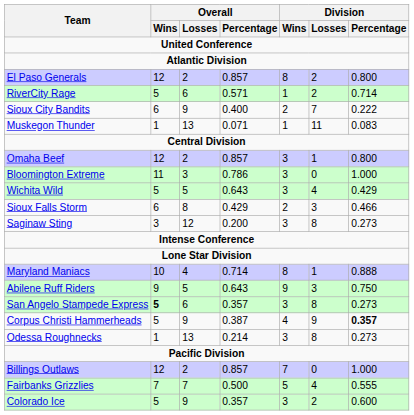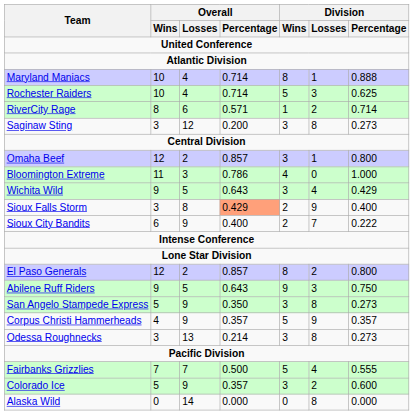 <table class="wikitable">
 <tr>
 <th rowspan="2" align="center">Team</th>
 <th colspan="3" align="center">Overall</th>
 <th colspan="3" align="center">Division</th>
 </tr>
 <tr>
 <th>Wins</th>
 <th>Losses</th>
 <th>Percentage</th>
 <th>Wins</th>
 <th>Losses</th>
 <th>Percentage</th>
 </tr>
 <tr>
 <td colspan="7" align="center"><strong>United Conference</strong></td>
 </tr>
 <tr>
 <td colspan="7" align="center"><strong>Atlantic Division</strong></td>
 </tr>
 <tr bgcolor=#ccccff>
-<td><a href='#'>El Paso Generals</a></td>
-<td>12</td>
-<td>2</td>
-<td>0.857</td>
+<td><a href='#'>Maryland Maniacs</a></td>
+<td>10</td>
+<td>4</td>
+<td>0.714</td>
 <td>8</td>
-<td>2</td>
-<td>0.800</td>
+<td>1</td>
+<td>0.888</td>
+</tr>
+<tr bgcolor=#ccffcc>
+<td><a href='#'>Rochester Raiders</a></td>
+<td>10</td>
+<td>4</td>
+<td>0.714</td>
+<td>5</td>
+<td>3</td>
+<td>0.625</td>
 </tr>
 <tr bgcolor=#ccffcc>
 <td><a href='#'>RiverCity Rage</a></td>
-<td>5</td>
+<td>8</td>
 <td>6</td>
 <td>0.571</td>
 <td>1</td>
 <td>2</td>
 <td>0.714</td>
 </tr>
 <tr>
-<td><a href='#'>Sioux City Bandits</a></td>
-<td>6</td>
-<td>9</td>
-<td>0.400</td>
-<td>2</td>
-<td>7</td>
-<td>0.222</td>
-</tr>
-<tr>
-<td><a href='#'>Muskegon Thunder</a></td>
-<td>1</td>
-<td>13</td>
-<td>0.071</td>
-<td>1</td>
-<td>11</td>
-<td>0.083</td>
+<td><a href='#'>Saginaw Sting</a></td>
+<td>3</td>
+<td>12</td>
+<td>0.200</td>
+<td>3</td>
+<td>8</td>
+<td>0.273</td>
 </tr>
 <tr>
 <td colspan="7" align="center"><strong>Central Division</strong></td>
 </tr>
 <tr bgcolor=#ccccff>
 <td><a href='#'>Omaha Beef</a></td>
 <td>12</td>
 <td>2</td>
 <td>0.857</td>
 <td>3</td>
 <td>1</td>
 <td>0.800</td>
 </tr>
 <tr bgcolor=#ccffcc>
 <td><a href='#'>Bloomington Extreme</a></td>
 <td>11</td>
 <td>3</td>
 <td>0.786</td>
-<td>3</td>
+<td>4</td>
 <td>0</td>
 <td>1.000</td>
 </tr>
 <tr bgcolor=#ccffcc>
 <td><a href='#'>Wichita Wild</a></td>
-<td>5</td>
+<td>9</td>
 <td>5</td>
 <td>0.643</td>
 <td>3</td>
 <td>4</td>
 <td>0.429</td>
 </tr>
 <tr>
 <td><a href='#'>Sioux Falls Storm</a></td>
-<td>6</td>
+<td>3</td>
 <td>8</td>
-<td>0.429</td>
+<td style="background: lightsalmon;">0.429</td>
 <td>2</td>
-<td>3</td>
-<td>0.466</td>
+<td>9</td>
+<td>0.400</td>
 </tr>
 <tr>
-<td><a href='#'>Saginaw Sting</a></td>
-<td>3</td>
-<td>12</td>
-<td>0.200</td>
-<td>3</td>
-<td>8</td>
-<td>0.273</td>
+<td><a href='#'>Sioux City Bandits</a></td>
+<td>6</td>
+<td>9</td>
+<td>0.400</td>
+<td>2</td>
+<td>7</td>
+<td>0.222</td>
 </tr>
 <tr>
 <td colspan="7" align="center"><strong>Intense Conference</strong></td>
 </tr>
 <tr>
 <td colspan="7" align="center"><strong>Lone Star Division</strong></td>
 </tr>
 <tr bgcolor=#ccccff>
-<td><a href='#'>Maryland Maniacs</a></td>
-<td>10</td>
-<td>4</td>
-<td>0.714</td>
+<td><a href='#'>El Paso Generals</a></td>
+<td>12</td>
+<td>2</td>
+<td>0.857</td>
 <td>8</td>
-<td>1</td>
-<td>0.888</td>
+<td>2</td>
+<td>0.800</td>
 </tr>
 <tr bgcolor=#ccffcc>
 <td><a href='#'>Abilene Ruff Riders</a></td>
 <td>9</td>
 <td>5</td>
 <td>0.643</td>
 <td>9</td>
 <td>3</td>
 <td>0.750</td>
 </tr>
 <tr bgcolor=#ccffcc>
 <td><a href='#'>San Angelo Stampede Express</a></td>
-<td><strong>5</strong></td>
-<td>6</td>
-<td>0.357</td>
+<td>5</td>
+<td>9</td>
+<td>0.350</td>
 <td>3</td>
 <td>8</td>
 <td>0.273</td>
 </tr>
 <tr>
 <td><a href='#'>Corpus Christi Hammerheads</a></td>
+<td>4</td>
+<td>9</td>
+<td>0.357</td>
 <td>5</td>
 <td>9</td>
-<td>0.387</td>
-<td>4</td>
-<td>9</td>
-<td><strong>0.357</strong></td>
+<td>0.357</td>
 </tr>
 <tr>
 <td><a href='#'>Odessa Roughnecks</a></td>
-<td>1</td>
+<td>3</td>
 <td>13</td>
 <td>0.214</td>
 <td>3</td>
 <td>8</td>
 <td>0.273</td>
 </tr>
 <tr>
 <td colspan="7" align="center"><strong>Pacific Division</strong></td>
-</tr>
-<tr bgcolor=#ccccff>
-<td><a href='#'>Billings Outlaws</a></td>
-<td>12</td>
-<td>2</td>
-<td>0.857</td>
-<td>7</td>
-<td>0</td>
-<td>1.000</td>
 </tr>
 <tr bgcolor=#ccffcc>
 <td><a href='#'>Fairbanks Grizzlies</a></td>
 <td>7</td>
 <td>7</td>
 <td>0.500</td>
 <td>5</td>
 <td>4</td>
 <td>0.555</td>
 </tr>
 <tr bgcolor=#ccffcc>
 <td><a href='#'>Colorado Ice</a></td>
 <td>5</td>
 <td>9</td>
 <td>0.357</td>
 <td>3</td>
 <td>2</td>
 <td>0.600</td>
 </tr>
+<tr>
+<td><a href='#'>Alaska Wild</a></td>
+<td>0</td>
+<td>14</td>
+<td>0.000</td>
+<td>0</td>
+<td>8</td>
+<td>0.000</td>
+</tr>
 </table>
